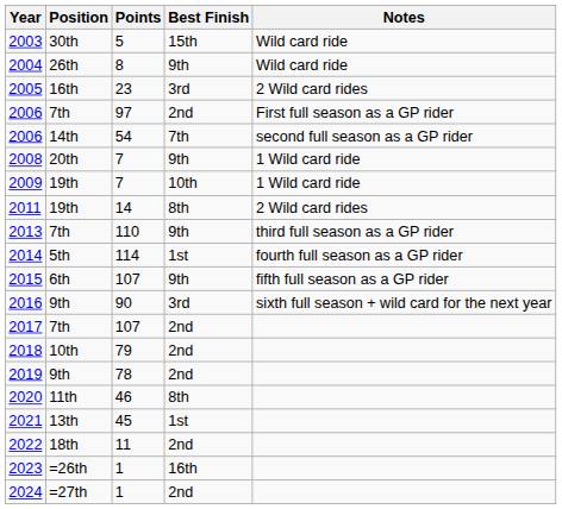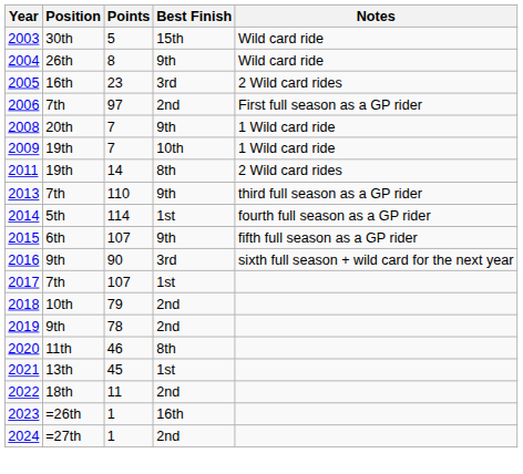 <table class="wikitable"   style="font-size: 95%;">
 <tr>
 <th>Year</th>
 <th>Position</th>
 <th>Points</th>
 <th>Best Finish</th>
 <th>Notes</th>
 </tr>
 <tr>
 <td><a href='#'>2003</a></td>
 <td>30th</td>
 <td>5</td>
 <td>15th</td>
 <td>Wild card ride</td>
 </tr>
 <tr>
 <td><a href='#'>2004</a></td>
 <td>26th</td>
 <td>8</td>
 <td>9th</td>
 <td>Wild card ride</td>
 </tr>
 <tr>
 <td><a href='#'>2005</a></td>
 <td>16th</td>
 <td>23</td>
 <td>3rd</td>
 <td>2 Wild card rides</td>
 </tr>
 <tr>
 <td><a href='#'>2006</a></td>
 <td>7th</td>
 <td>97</td>
 <td>2nd</td>
 <td>First full season as a GP rider</td>
-</tr>
-<tr>
-<td><a href='#'>2006</a></td>
-<td>14th</td>
-<td>54</td>
-<td>7th</td>
-<td>second full season as a GP rider</td>
 </tr>
 <tr>
 <td><a href='#'>2008</a></td>
 <td>20th</td>
 <td>7</td>
 <td>9th</td>
 <td>1 Wild card ride</td>
 </tr>
 <tr>
 <td><a href='#'>2009</a></td>
 <td>19th</td>
 <td>7</td>
 <td>10th</td>
 <td>1 Wild card ride</td>
 </tr>
 <tr>
 <td><a href='#'>2011</a></td>
 <td>19th</td>
 <td>14</td>
 <td>8th</td>
 <td>2 Wild card rides</td>
 </tr>
 <tr>
 <td><a href='#'>2013</a></td>
 <td>7th</td>
 <td>110</td>
 <td>9th</td>
 <td>third full season as a GP rider</td>
 </tr>
 <tr>
 <td><a href='#'>2014</a></td>
 <td>5th</td>
 <td>114</td>
 <td>1st</td>
 <td>fourth full season as a GP rider</td>
 </tr>
 <tr>
 <td><a href='#'>2015</a></td>
 <td>6th</td>
 <td>107</td>
 <td>9th</td>
 <td>fifth full season as a GP rider</td>
 </tr>
 <tr>
 <td><a href='#'>2016</a></td>
 <td>9th</td>
 <td>90</td>
 <td>3rd</td>
 <td>sixth full season + wild card for the next year</td>
 </tr>
 <tr>
 <td><a href='#'>2017</a></td>
 <td>7th</td>
 <td>107</td>
-<td>2nd</td>
+<td>1st</td>
 <td></td>
 </tr>
 <tr>
 <td><a href='#'>2018</a></td>
 <td>10th</td>
 <td>79</td>
 <td>2nd</td>
 <td></td>
 </tr>
 <tr>
 <td><a href='#'>2019</a></td>
 <td>9th</td>
 <td>78</td>
 <td>2nd</td>
 <td></td>
 </tr>
 <tr>
 <td><a href='#'>2020</a></td>
 <td>11th</td>
 <td>46</td>
 <td>8th</td>
 <td></td>
 </tr>
 <tr>
 <td><a href='#'>2021</a></td>
 <td>13th</td>
 <td>45</td>
 <td>1st</td>
 <td></td>
 </tr>
 <tr>
 <td><a href='#'>2022</a></td>
 <td>18th</td>
 <td>11</td>
 <td>2nd</td>
 <td></td>
 </tr>
 <tr>
 <td><a href='#'>2023</a></td>
 <td>=26th</td>
 <td>1</td>
 <td>16th</td>
 <td></td>
 </tr>
 <tr>
 <td><a href='#'>2024</a></td>
 <td>=27th</td>
 <td>1</td>
 <td>2nd</td>
 <td></td>
 </tr>
 </table>
